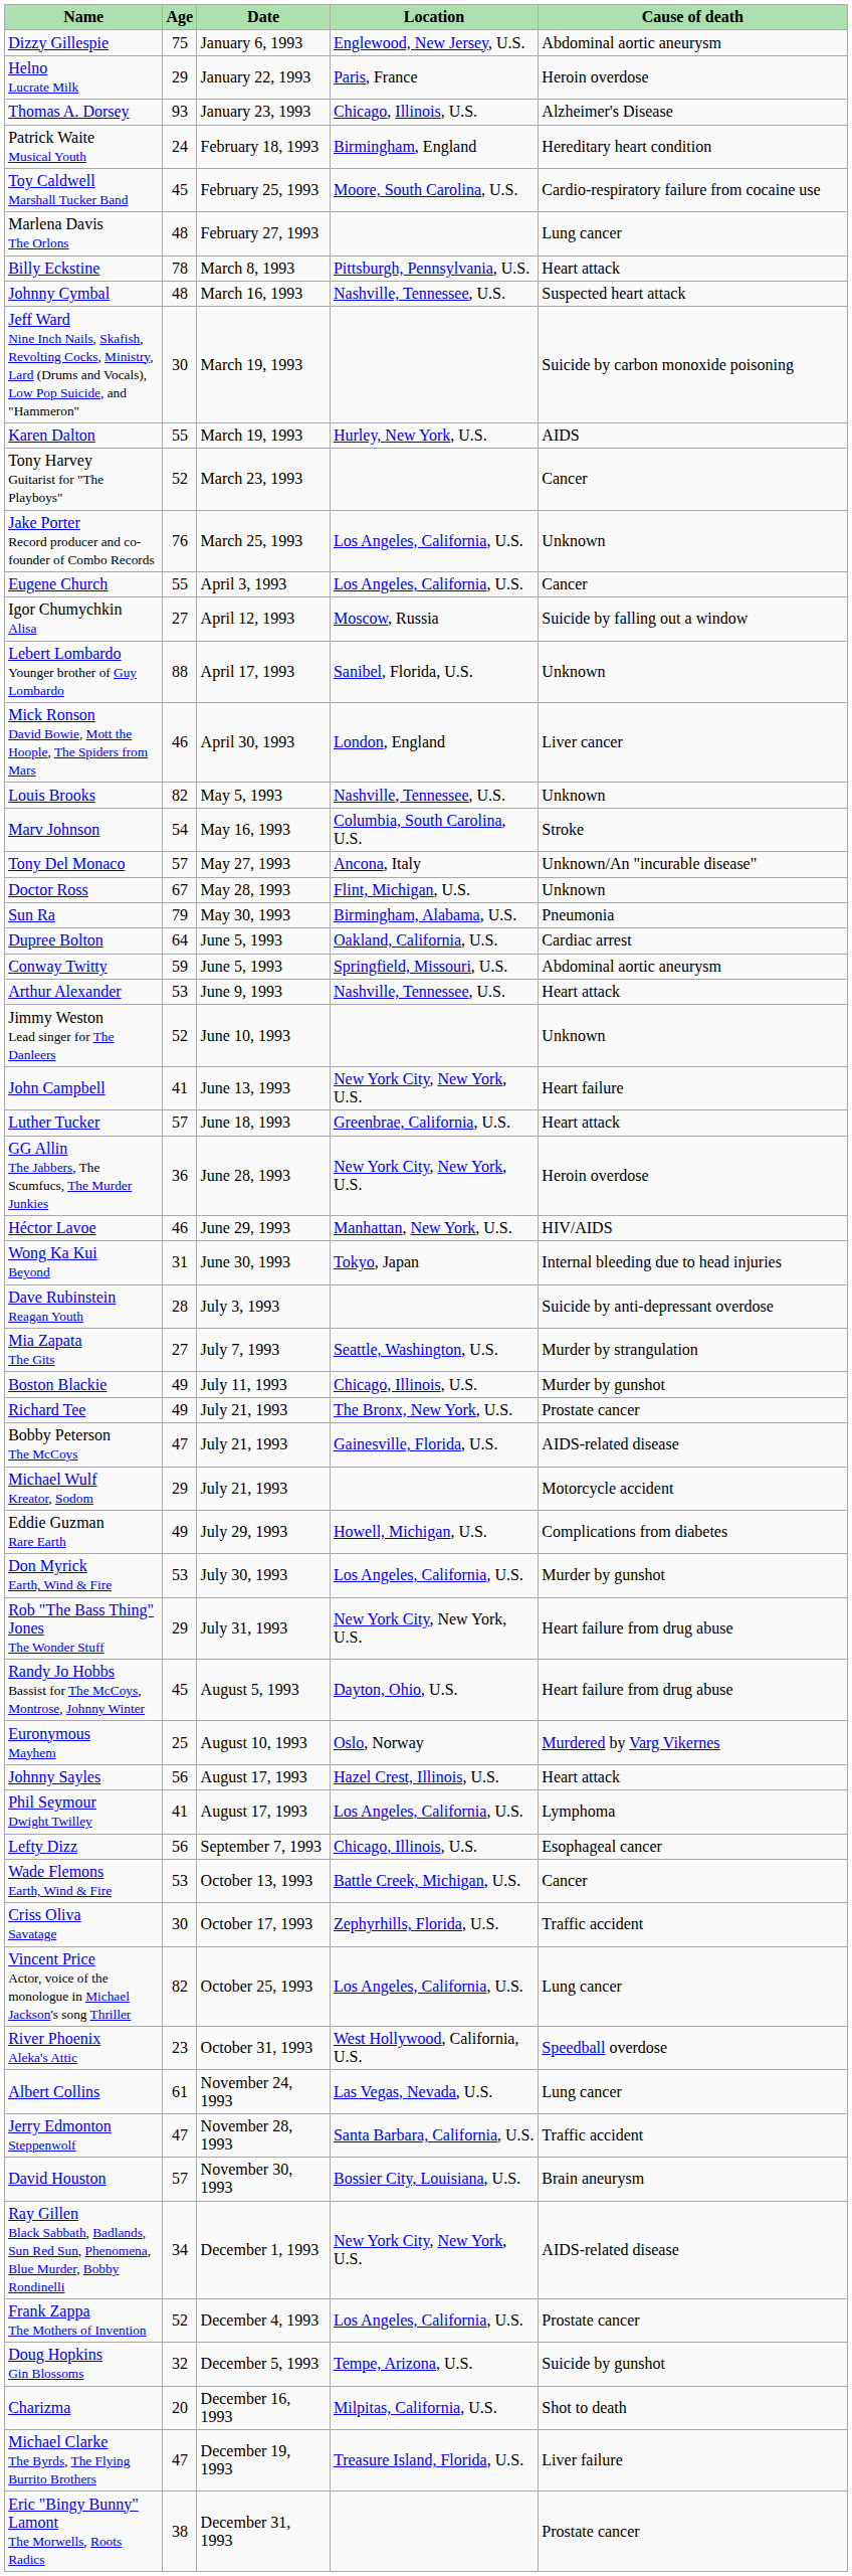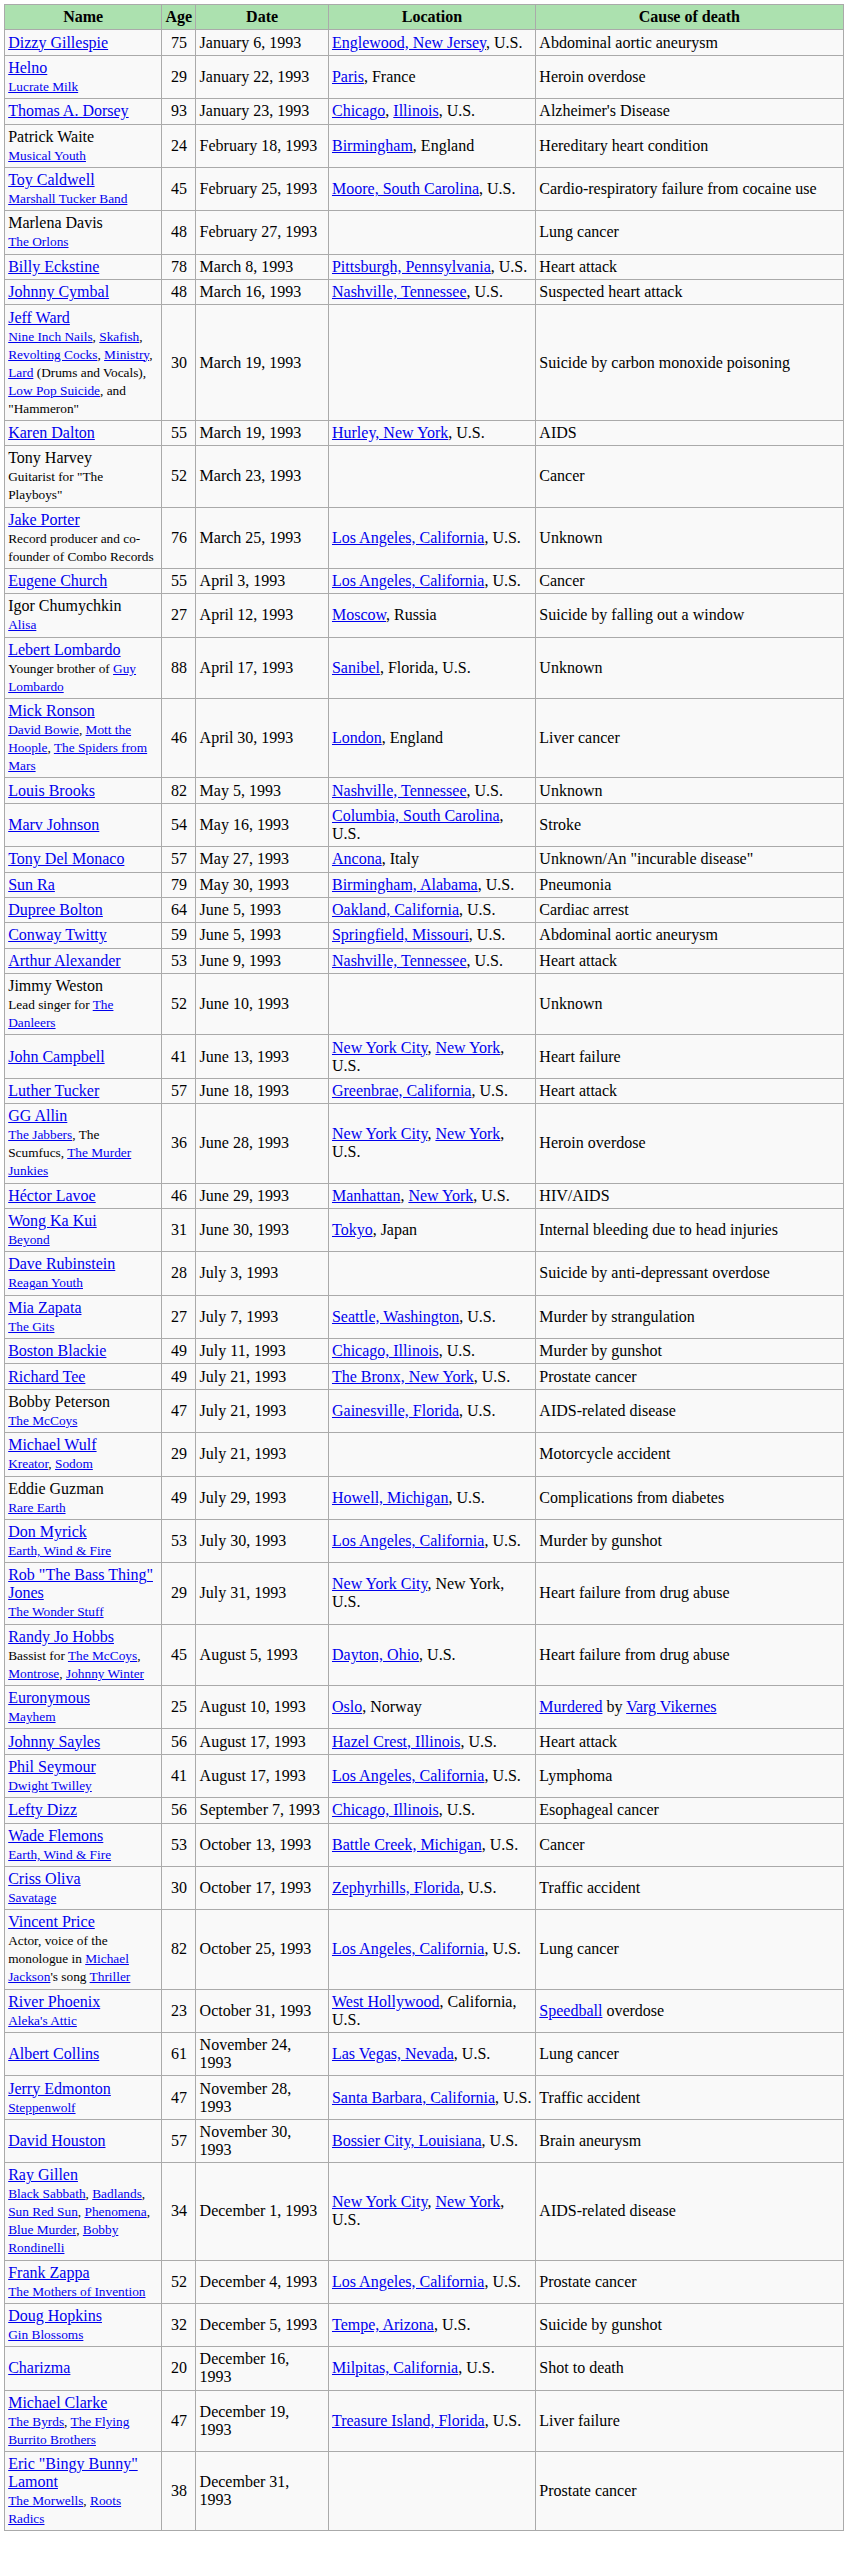 <table class="wikitable sortable">
 <tr>
 <th style="background:#ace1af; color:black; width:150px;">Name</th>
 <th style="background:#ace1af; color:black; width:25px;">Age</th>
 <th style="background:#ace1af; color:black; width:125px;">Date</th>
 <th style="background:#ace1af; color:black; width:200px;">Location</th>
 <th style="background:#ace1af; color:black; width:300px;">Cause of death</th>
 </tr>
 <tr>
 <td><a href='#'>Dizzy Gillespie</a></td>
 <td style="text-align:center;">75</td>
 <td>January 6, 1993</td>
 <td><a href='#'>Englewood, New Jersey</a>, U.S.</td>
 <td>Abdominal aortic aneurysm</td>
 </tr>
 <tr>
 <td><a href='#'>Helno</a> <br><small><a href='#'>Lucrate Milk</a></small></td>
 <td style="text-align:center;">29</td>
 <td>January 22, 1993</td>
 <td><a href='#'>Paris</a>, France</td>
 <td>Heroin overdose</td>
 </tr>
 <tr>
 <td><a href='#'>Thomas A. Dorsey</a></td>
 <td style="text-align:center;">93</td>
 <td>January 23, 1993</td>
 <td><a href='#'>Chicago</a>, <a href='#'>Illinois</a>, U.S.</td>
 <td>Alzheimer's Disease</td>
 </tr>
 <tr>
 <td>Patrick Waite <br><small><a href='#'>Musical Youth</a></small></td>
 <td style="text-align:center;">24</td>
 <td>February 18, 1993</td>
 <td><a href='#'>Birmingham</a>, England</td>
 <td>Hereditary heart condition</td>
 </tr>
 <tr>
 <td><a href='#'>Toy Caldwell</a> <br><small><a href='#'>Marshall Tucker Band</a></small></td>
 <td style="text-align:center;">45</td>
 <td>February 25, 1993</td>
 <td><a href='#'>Moore, South Carolina</a>, U.S.</td>
 <td>Cardio-respiratory failure from cocaine use</td>
 </tr>
 <tr>
 <td>Marlena Davis <br><small><a href='#'>The Orlons</a></small></td>
 <td style="text-align:center;">48</td>
 <td>February 27, 1993</td>
 <td></td>
 <td>Lung cancer</td>
 </tr>
 <tr>
 <td><a href='#'>Billy Eckstine</a></td>
 <td style="text-align:center;">78</td>
 <td>March 8, 1993</td>
 <td><a href='#'>Pittsburgh, Pennsylvania</a>, U.S.</td>
 <td>Heart attack</td>
 </tr>
 <tr>
 <td><a href='#'>Johnny Cymbal</a></td>
 <td style="text-align:center;">48</td>
 <td>March 16, 1993</td>
 <td><a href='#'>Nashville, Tennessee</a>, U.S.</td>
 <td>Suspected heart attack</td>
 </tr>
 <tr>
 <td><a href='#'>Jeff Ward</a> <br><small><a href='#'>Nine Inch Nails</a>, <a href='#'>Skafish</a>, <a href='#'>Revolting Cocks</a>, <a href='#'>Ministry</a>, <a href='#'>Lard</a> (Drums and Vocals), <a href='#'>Low Pop Suicide</a>, and "Hammeron"</small></td>
 <td style="text-align:center;">30</td>
 <td>March 19, 1993</td>
 <td></td>
 <td>Suicide by carbon monoxide poisoning</td>
 </tr>
 <tr>
 <td><a href='#'>Karen Dalton</a></td>
 <td style="text-align:center;">55</td>
 <td>March 19, 1993</td>
 <td><a href='#'>Hurley, New York</a>, U.S.</td>
 <td>AIDS</td>
 </tr>
 <tr>
 <td>Tony Harvey <br><small>Guitarist for "The Playboys"</small></td>
 <td style="text-align:center;">52</td>
 <td>March 23, 1993</td>
 <td></td>
 <td>Cancer</td>
 </tr>
 <tr>
 <td><a href='#'>Jake Porter</a> <br><small>Record producer and co-founder of Combo Records</small></td>
 <td style="text-align:center;">76</td>
 <td>March 25, 1993</td>
 <td><a href='#'>Los Angeles, California</a>, U.S.</td>
 <td>Unknown</td>
 </tr>
 <tr>
 <td><a href='#'>Eugene Church</a></td>
 <td style="text-align:center;">55</td>
 <td>April 3, 1993</td>
 <td><a href='#'>Los Angeles, California</a>, U.S.</td>
 <td>Cancer</td>
 </tr>
 <tr>
 <td>Igor Chumychkin <br><small><a href='#'>Alisa</a></small></td>
 <td style="text-align:center;">27</td>
 <td>April 12, 1993</td>
 <td><a href='#'>Moscow</a>, Russia</td>
 <td>Suicide by falling out a window</td>
 </tr>
 <tr>
 <td><a href='#'>Lebert Lombardo</a> <br><small>Younger brother of <a href='#'>Guy Lombardo</a></small></td>
 <td style="text-align:center;">88</td>
 <td>April 17, 1993</td>
 <td><a href='#'>Sanibel</a>, Florida, U.S.</td>
 <td>Unknown</td>
 </tr>
 <tr>
 <td><a href='#'>Mick Ronson</a> <br><small><a href='#'>David Bowie</a>, <a href='#'>Mott the Hoople</a>, <a href='#'>The Spiders from Mars</a></small></td>
 <td style="text-align:center;">46</td>
 <td>April 30, 1993</td>
 <td><a href='#'>London</a>, England</td>
 <td>Liver cancer</td>
 </tr>
 <tr>
 <td><a href='#'>Louis Brooks</a></td>
 <td style="text-align:center;">82</td>
 <td>May 5, 1993</td>
 <td><a href='#'>Nashville, Tennessee</a>, U.S.</td>
 <td>Unknown</td>
 </tr>
 <tr>
 <td><a href='#'>Marv Johnson</a></td>
 <td style="text-align:center;">54</td>
 <td>May 16, 1993</td>
 <td><a href='#'>Columbia, South Carolina</a>, U.S.</td>
 <td>Stroke</td>
 </tr>
 <tr>
 <td><a href='#'>Tony Del Monaco</a></td>
 <td style="text-align:center;">57</td>
 <td>May 27, 1993</td>
 <td><a href='#'>Ancona</a>, Italy</td>
 <td>Unknown/An "incurable disease"</td>
-</tr>
-<tr>
-<td><a href='#'>Doctor Ross</a></td>
-<td style="text-align:center;">67</td>
-<td>May 28, 1993</td>
-<td><a href='#'>Flint, Michigan</a>, U.S.</td>
-<td>Unknown</td>
 </tr>
 <tr>
 <td><a href='#'>Sun Ra</a></td>
 <td style="text-align:center;">79</td>
 <td>May 30, 1993</td>
 <td><a href='#'>Birmingham, Alabama</a>, U.S.</td>
 <td>Pneumonia</td>
 </tr>
 <tr>
 <td><a href='#'>Dupree Bolton</a></td>
 <td style="text-align:center;">64</td>
 <td>June 5, 1993</td>
 <td><a href='#'>Oakland, California</a>, U.S.</td>
 <td>Cardiac arrest</td>
 </tr>
 <tr>
 <td><a href='#'>Conway Twitty</a></td>
 <td style="text-align:center;">59</td>
 <td>June 5, 1993</td>
 <td><a href='#'>Springfield, Missouri</a>, U.S.</td>
 <td>Abdominal aortic aneurysm</td>
 </tr>
 <tr>
 <td><a href='#'>Arthur Alexander</a></td>
 <td style="text-align:center;">53</td>
 <td>June 9, 1993</td>
 <td><a href='#'>Nashville, Tennessee</a>, U.S.</td>
 <td>Heart attack</td>
 </tr>
 <tr>
 <td>Jimmy Weston <br><small>Lead singer for <a href='#'>The Danleers</a></small></td>
 <td style="text-align:center;">52</td>
 <td>June 10, 1993</td>
 <td></td>
 <td>Unknown</td>
 </tr>
 <tr>
 <td><a href='#'>John Campbell</a></td>
 <td style="text-align:center;">41</td>
 <td>June 13, 1993</td>
 <td><a href='#'>New York City</a>, <a href='#'>New York</a>, U.S.</td>
 <td>Heart failure</td>
 </tr>
 <tr>
 <td><a href='#'>Luther Tucker</a></td>
 <td style="text-align:center;">57</td>
 <td>June 18, 1993</td>
 <td><a href='#'>Greenbrae, California</a>, U.S.</td>
 <td>Heart attack</td>
 </tr>
 <tr>
 <td><a href='#'>GG Allin</a> <br><small><a href='#'>The Jabbers</a>, The Scumfucs, <a href='#'>The Murder Junkies</a></small></td>
 <td style="text-align:center;">36</td>
 <td>June 28, 1993</td>
 <td><a href='#'>New York City</a>, <a href='#'>New York</a>, U.S.</td>
 <td>Heroin overdose</td>
 </tr>
 <tr>
 <td><a href='#'>Héctor Lavoe</a></td>
 <td style="text-align:center">46</td>
 <td>June 29, 1993</td>
 <td><a href='#'>Manhattan</a>, <a href='#'>New York</a>, U.S.</td>
 <td>HIV/AIDS</td>
 </tr>
 <tr>
 <td><a href='#'>Wong Ka Kui</a> <br><small><a href='#'>Beyond</a></small></td>
 <td style="text-align:center;">31</td>
 <td>June 30, 1993</td>
 <td><a href='#'>Tokyo</a>, Japan</td>
 <td>Internal bleeding due to head injuries</td>
 </tr>
 <tr>
 <td><a href='#'>Dave Rubinstein</a> <br><small><a href='#'>Reagan Youth</a></small></td>
 <td style="text-align:center;">28</td>
 <td>July 3, 1993</td>
 <td></td>
 <td>Suicide by anti-depressant overdose</td>
 </tr>
 <tr>
 <td><a href='#'>Mia Zapata</a> <br><small><a href='#'>The Gits</a></small></td>
 <td style="text-align:center;">27</td>
 <td>July 7, 1993</td>
 <td><a href='#'>Seattle, Washington</a>, U.S.</td>
 <td>Murder by strangulation</td>
 </tr>
 <tr>
 <td><a href='#'>Boston Blackie</a></td>
 <td style="text-align:center;">49</td>
 <td>July 11, 1993</td>
 <td><a href='#'>Chicago, Illinois</a>, U.S.</td>
 <td>Murder by gunshot</td>
 </tr>
 <tr>
 <td><a href='#'>Richard Tee</a></td>
 <td style="text-align:center;">49</td>
 <td>July 21, 1993</td>
 <td><a href='#'>The Bronx, New York</a>, U.S.</td>
 <td>Prostate cancer</td>
 </tr>
 <tr>
 <td>Bobby Peterson <br><small><a href='#'>The McCoys</a></small></td>
 <td style="text-align:center;">47</td>
 <td>July 21, 1993</td>
 <td><a href='#'>Gainesville, Florida</a>, U.S.</td>
 <td>AIDS-related disease</td>
 </tr>
 <tr>
 <td><a href='#'>Michael Wulf</a> <br><small><a href='#'>Kreator</a>, <a href='#'>Sodom</a></small></td>
 <td style="text-align:center;">29</td>
 <td>July 21, 1993</td>
 <td></td>
 <td>Motorcycle accident</td>
 </tr>
 <tr>
 <td>Eddie Guzman <br><small><a href='#'>Rare Earth</a></small></td>
 <td style="text-align:center;">49</td>
 <td>July 29, 1993</td>
 <td><a href='#'>Howell, Michigan</a>, U.S.</td>
 <td>Complications from diabetes</td>
 </tr>
 <tr>
 <td><a href='#'>Don Myrick</a> <br><small><a href='#'>Earth, Wind & Fire</a></small></td>
 <td style="text-align:center;">53</td>
 <td>July 30, 1993</td>
 <td><a href='#'>Los Angeles, California</a>, U.S.</td>
 <td>Murder by gunshot</td>
 </tr>
 <tr>
 <td><a href='#'>Rob "The Bass Thing" Jones</a> <br><small><a href='#'>The Wonder Stuff</a></small></td>
 <td style="text-align:center;">29</td>
 <td>July 31, 1993</td>
 <td><a href='#'>New York City</a>, New York, U.S.</td>
 <td>Heart failure from drug abuse</td>
 </tr>
 <tr>
 <td><a href='#'>Randy Jo Hobbs</a> <br><small>Bassist for <a href='#'>The McCoys</a>, <a href='#'>Montrose</a>, <a href='#'>Johnny Winter</a></small></td>
 <td style="text-align:center;">45</td>
 <td>August 5, 1993</td>
 <td><a href='#'>Dayton, Ohio</a>, U.S.</td>
 <td>Heart failure from  drug abuse</td>
 </tr>
 <tr>
 <td><a href='#'>Euronymous</a> <br><small><a href='#'>Mayhem</a></small></td>
 <td style="text-align:center;">25</td>
 <td>August 10, 1993</td>
 <td><a href='#'>Oslo</a>, Norway</td>
 <td><a href='#'>Murdered</a> by <a href='#'>Varg Vikernes</a></td>
 </tr>
 <tr>
 <td><a href='#'>Johnny Sayles</a></td>
 <td style="text-align:center;">56</td>
 <td>August 17, 1993</td>
 <td><a href='#'>Hazel Crest, Illinois</a>, U.S.</td>
 <td>Heart attack</td>
 </tr>
 <tr>
 <td><a href='#'>Phil Seymour</a> <br><small><a href='#'>Dwight Twilley</a></small></td>
 <td style="text-align:center;">41</td>
 <td>August 17, 1993</td>
 <td><a href='#'>Los Angeles, California</a>, U.S.</td>
 <td>Lymphoma</td>
 </tr>
 <tr>
 <td><a href='#'>Lefty Dizz</a></td>
 <td style="text-align:center;">56</td>
 <td>September 7, 1993</td>
 <td><a href='#'>Chicago, Illinois</a>, U.S.</td>
 <td>Esophageal cancer</td>
 </tr>
 <tr>
 <td><a href='#'>Wade Flemons</a> <br><small><a href='#'>Earth, Wind & Fire</a></small></td>
 <td style="text-align:center;">53</td>
 <td>October 13, 1993</td>
 <td><a href='#'>Battle Creek, Michigan</a>, U.S.</td>
 <td>Cancer</td>
 </tr>
 <tr>
 <td><a href='#'>Criss Oliva</a> <br><small><a href='#'>Savatage</a></small></td>
 <td style="text-align:center;">30</td>
 <td>October 17, 1993</td>
 <td><a href='#'>Zephyrhills, Florida</a>, U.S.</td>
 <td>Traffic accident</td>
 </tr>
 <tr>
 <td><a href='#'>Vincent Price</a> <br><small>Actor, voice of the monologue in <a href='#'>Michael Jackson</a>'s song <a href='#'>Thriller</a></small></td>
 <td style="text-align:center;">82</td>
 <td>October 25, 1993</td>
 <td><a href='#'>Los Angeles, California</a>, U.S.</td>
 <td>Lung cancer</td>
 </tr>
 <tr>
 <td><a href='#'>River Phoenix</a> <br><small><a href='#'>Aleka's Attic</a></small></td>
 <td style="text-align:center;">23</td>
 <td>October 31, 1993</td>
 <td><a href='#'>West Hollywood</a>, California, U.S.</td>
 <td><a href='#'>Speedball</a> overdose</td>
 </tr>
 <tr>
 <td><a href='#'>Albert Collins</a></td>
 <td style="text-align:center;">61</td>
 <td>November 24, 1993</td>
 <td><a href='#'>Las Vegas, Nevada</a>, U.S.</td>
 <td>Lung cancer</td>
 </tr>
 <tr>
 <td><a href='#'>Jerry Edmonton</a> <br><small><a href='#'>Steppenwolf</a></small></td>
 <td style="text-align:center;">47</td>
 <td>November 28, 1993</td>
 <td><a href='#'>Santa Barbara, California</a>, U.S.</td>
 <td>Traffic accident</td>
 </tr>
 <tr>
 <td><a href='#'>David Houston</a></td>
 <td style="text-align:center;">57</td>
 <td>November 30, 1993</td>
 <td><a href='#'>Bossier City, Louisiana</a>, U.S.</td>
 <td>Brain aneurysm</td>
 </tr>
 <tr>
 <td><a href='#'>Ray Gillen</a> <br><small><a href='#'>Black Sabbath</a>, <a href='#'>Badlands</a>, <a href='#'>Sun Red Sun</a>, <a href='#'>Phenomena</a>, <a href='#'>Blue Murder</a>, <a href='#'>Bobby Rondinelli</a></small></td>
 <td style="text-align:center;">34</td>
 <td>December 1, 1993</td>
 <td><a href='#'>New York City</a>, <a href='#'>New York</a>, U.S.</td>
 <td>AIDS-related disease</td>
 </tr>
 <tr>
 <td><a href='#'>Frank Zappa</a> <br><small><a href='#'>The Mothers of Invention</a></small></td>
 <td style="text-align:center;">52</td>
 <td>December 4, 1993</td>
 <td><a href='#'>Los Angeles, California</a>, U.S.</td>
 <td>Prostate cancer</td>
 </tr>
 <tr>
 <td><a href='#'>Doug Hopkins</a> <br><small><a href='#'>Gin Blossoms</a></small></td>
 <td style="text-align:center;">32</td>
 <td>December 5, 1993</td>
 <td><a href='#'>Tempe, Arizona</a>, U.S.</td>
 <td>Suicide by gunshot</td>
 </tr>
 <tr>
 <td><a href='#'>Charizma</a></td>
 <td style="text-align:center;">20</td>
 <td>December 16, 1993</td>
 <td><a href='#'>Milpitas, California</a>, U.S.</td>
 <td>Shot to death</td>
 </tr>
 <tr>
 <td><a href='#'>Michael Clarke</a> <br><small><a href='#'>The Byrds</a>, <a href='#'>The Flying Burrito Brothers</a></small></td>
 <td style="text-align:center;">47</td>
 <td>December 19, 1993</td>
 <td><a href='#'>Treasure Island, Florida</a>, U.S.</td>
 <td>Liver failure</td>
 </tr>
 <tr>
 <td><a href='#'>Eric "Bingy Bunny" Lamont</a> <br><small><a href='#'>The Morwells</a>, <a href='#'>Roots Radics</a></small></td>
 <td style="text-align:center;">38</td>
 <td>December 31, 1993</td>
 <td></td>
 <td>Prostate cancer</td>
 </tr>
 </table>
